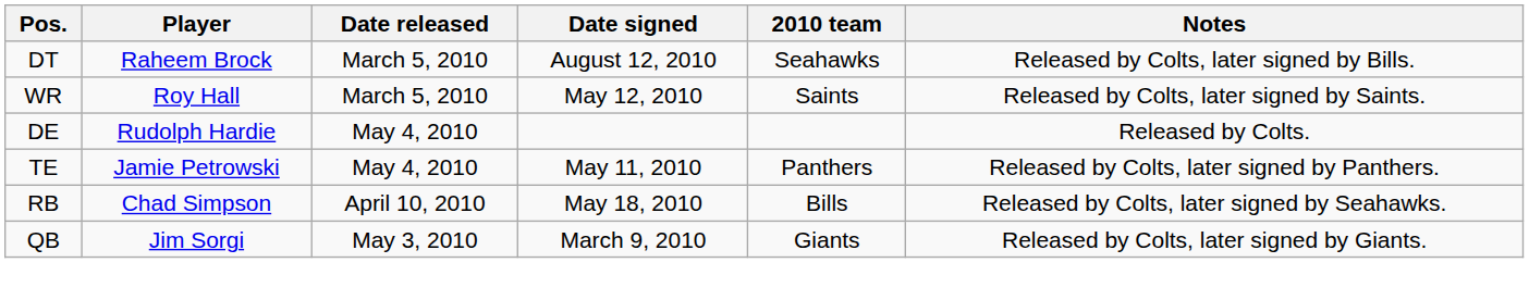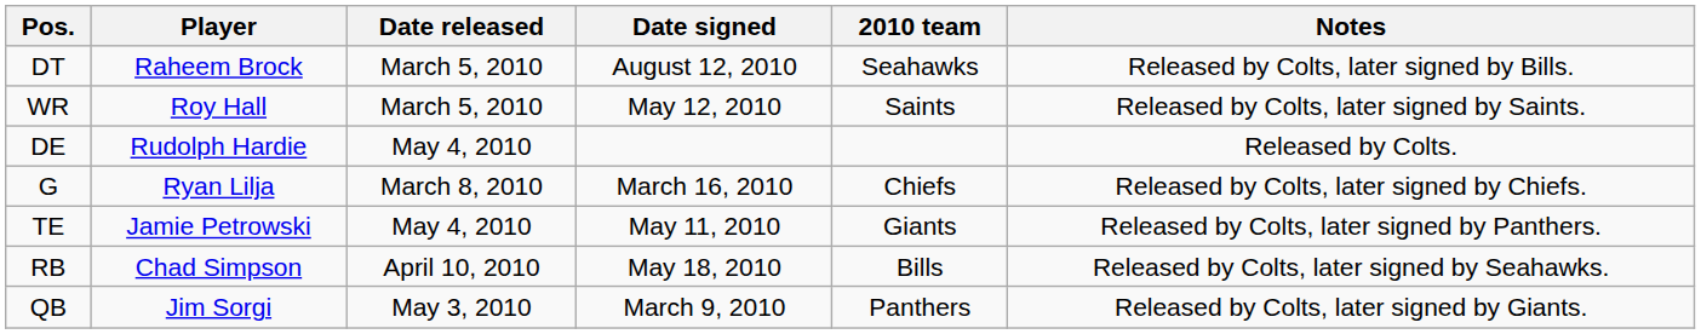 <table class="wikitable sortable"  style="font-size:95%; text-align:center; width:80%;">
 <tr>
 <th>Pos.</th>
 <th>Player</th>
 <th>Date released</th>
 <th>Date signed</th>
 <th>2010 team</th>
 <th>Notes</th>
 </tr>
 <tr>
 <td>DT</td>
 <td><a href='#'>Raheem Brock</a></td>
 <td>March 5, 2010</td>
 <td>August 12, 2010</td>
 <td>Seahawks</td>
 <td>Released by Colts, later signed by Bills.</td>
 </tr>
 <tr>
 <td>WR</td>
 <td><a href='#'>Roy Hall</a></td>
 <td>March 5, 2010</td>
 <td>May 12, 2010</td>
 <td>Saints</td>
 <td>Released by Colts, later signed by Saints.</td>
 </tr>
 <tr>
 <td>DE</td>
 <td><a href='#'>Rudolph Hardie</a></td>
 <td>May 4, 2010</td>
 <td></td>
 <td></td>
 <td>Released by Colts.</td>
 </tr>
 <tr>
+<td>G</td>
+<td><a href='#'>Ryan Lilja</a></td>
+<td>March 8, 2010</td>
+<td>March 16, 2010</td>
+<td>Chiefs</td>
+<td>Released by Colts, later signed by Chiefs.</td>
+</tr>
+<tr>
 <td>TE</td>
 <td><a href='#'>Jamie Petrowski</a></td>
 <td>May 4, 2010</td>
 <td>May 11, 2010</td>
-<td>Panthers</td>
+<td>Giants</td>
 <td>Released by Colts, later signed by Panthers.</td>
 </tr>
 <tr>
 <td>RB</td>
 <td><a href='#'>Chad Simpson</a></td>
 <td>April 10, 2010</td>
 <td>May 18, 2010</td>
 <td>Bills</td>
 <td>Released by Colts, later signed by Seahawks.</td>
 </tr>
 <tr>
 <td>QB</td>
 <td><a href='#'>Jim Sorgi</a></td>
 <td>May 3, 2010</td>
 <td>March 9, 2010</td>
-<td>Giants</td>
+<td>Panthers</td>
 <td>Released by Colts, later signed by Giants.</td>
 </tr>
 </table>
